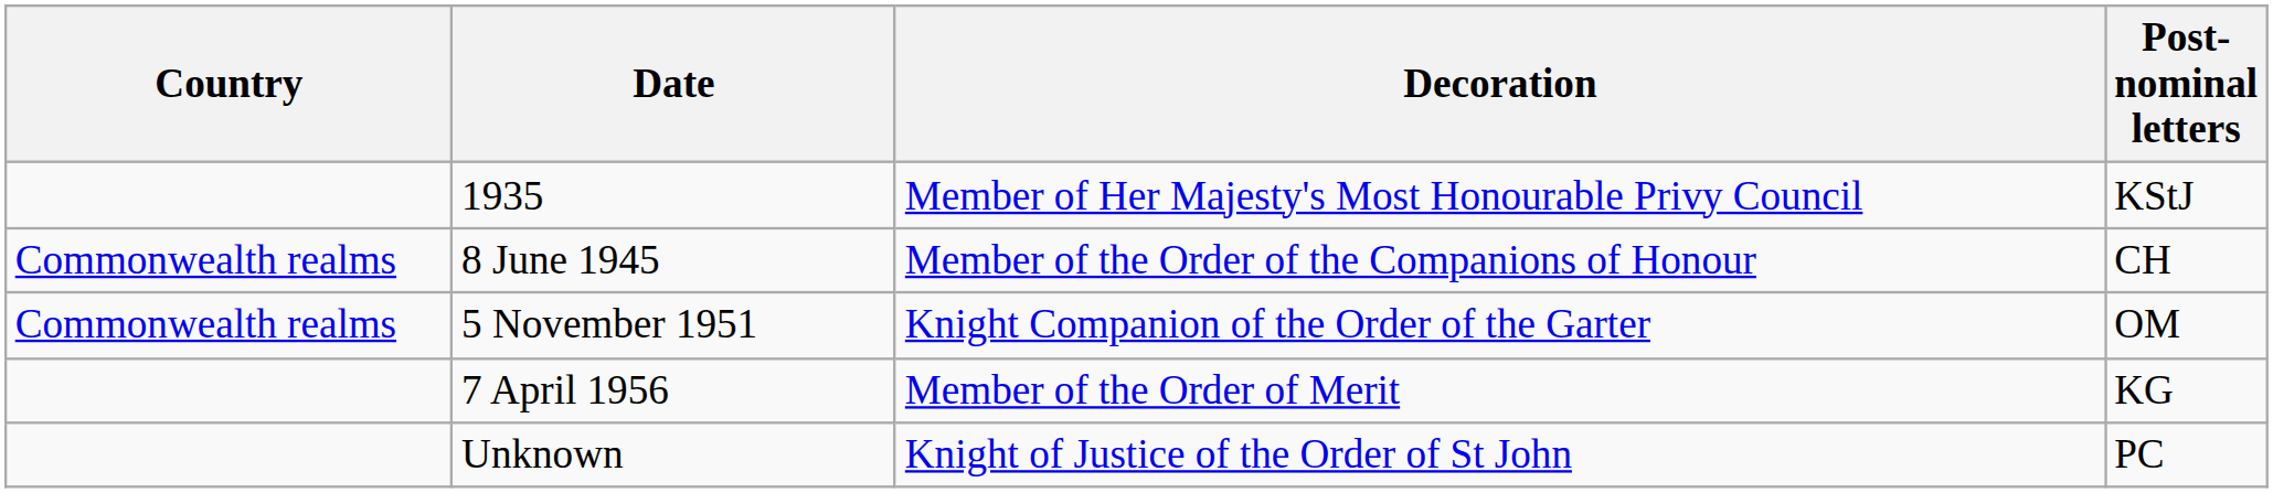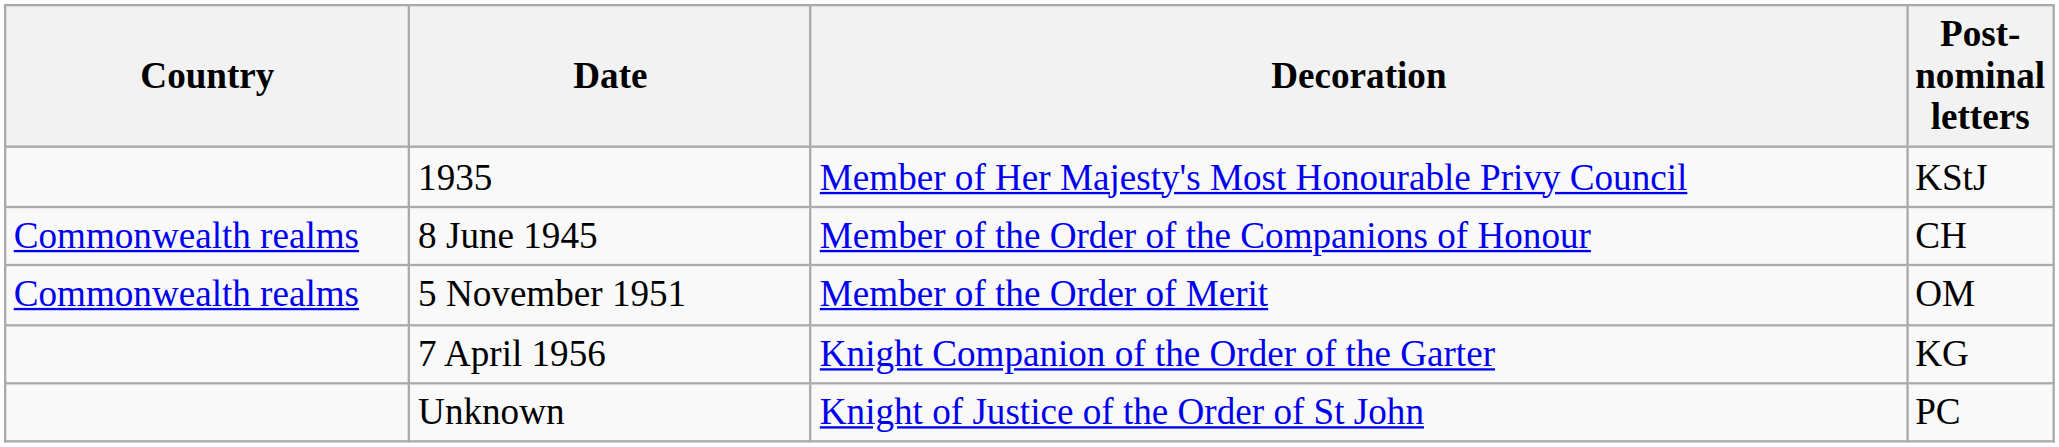 <table class="wikitable" style="width:100%;">
 <tr>
 <th style="width:20%;">Country</th>
 <th style="width:20%;">Date</th>
 <th style="width:55%;">Decoration</th>
 <th style="width:5%;">Post-nominal letters</th>
 </tr>
 <tr>
 <td></td>
 <td>1935</td>
 <td><a href='#'>Member of Her Majesty's Most Honourable Privy Council</a></td>
 <td>KStJ</td>
 </tr>
 <tr>
 <td><a href='#'>Commonwealth realms</a></td>
 <td>8 June 1945</td>
 <td><a href='#'>Member of the Order of the Companions of Honour</a></td>
 <td>CH</td>
 </tr>
 <tr>
 <td><a href='#'>Commonwealth realms</a></td>
 <td>5 November 1951</td>
-<td><a href='#'>Knight Companion of the Order of the Garter</a></td>
+<td><a href='#'>Member of the Order of Merit</a></td>
 <td>OM</td>
 </tr>
 <tr>
 <td></td>
 <td>7 April 1956</td>
-<td><a href='#'>Member of the Order of Merit</a></td>
+<td><a href='#'>Knight Companion of the Order of the Garter</a></td>
 <td>KG</td>
 </tr>
 <tr>
 <td></td>
 <td>Unknown</td>
 <td><a href='#'>Knight of Justice of the Order of St John</a></td>
 <td>PC</td>
 </tr>
 </table>
